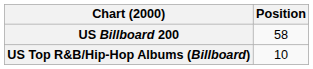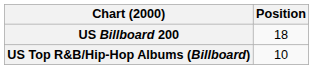 <table class="wikitable sortable plainrowheaders" style="text-align:center">
 <tr>
 <th scope="col">Chart (2000)</th>
 <th scope="col">Position</th>
 </tr>
 <tr>
 <th scope="row">US <em>Billboard</em> 200</th>
-<td>58</td>
+<td>18</td>
 </tr>
 <tr>
 <th scope="row">US Top R&B/Hip-Hop Albums (<em>Billboard</em>)</th>
 <td>10</td>
 </tr>
 </table>
